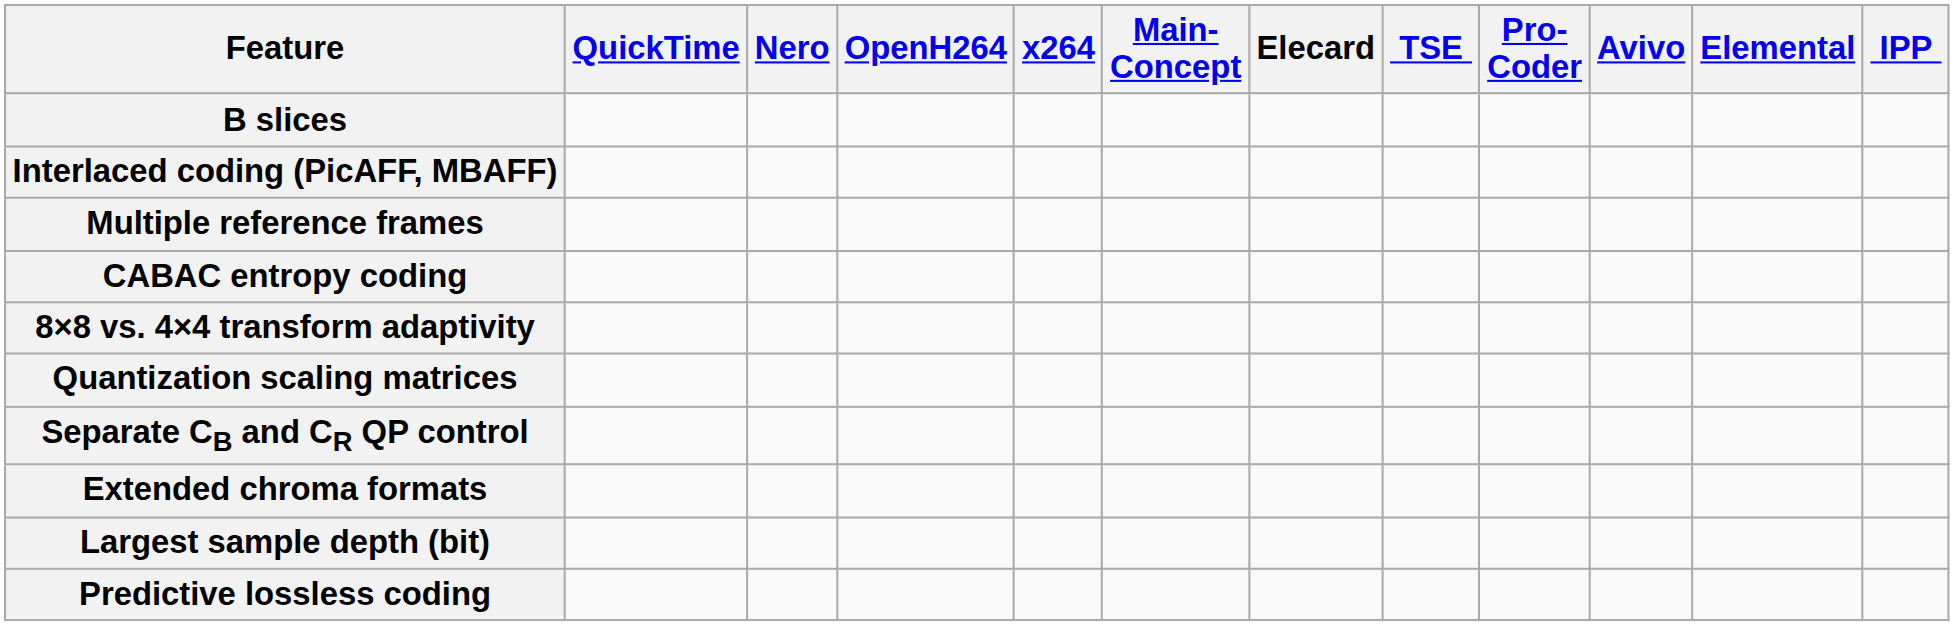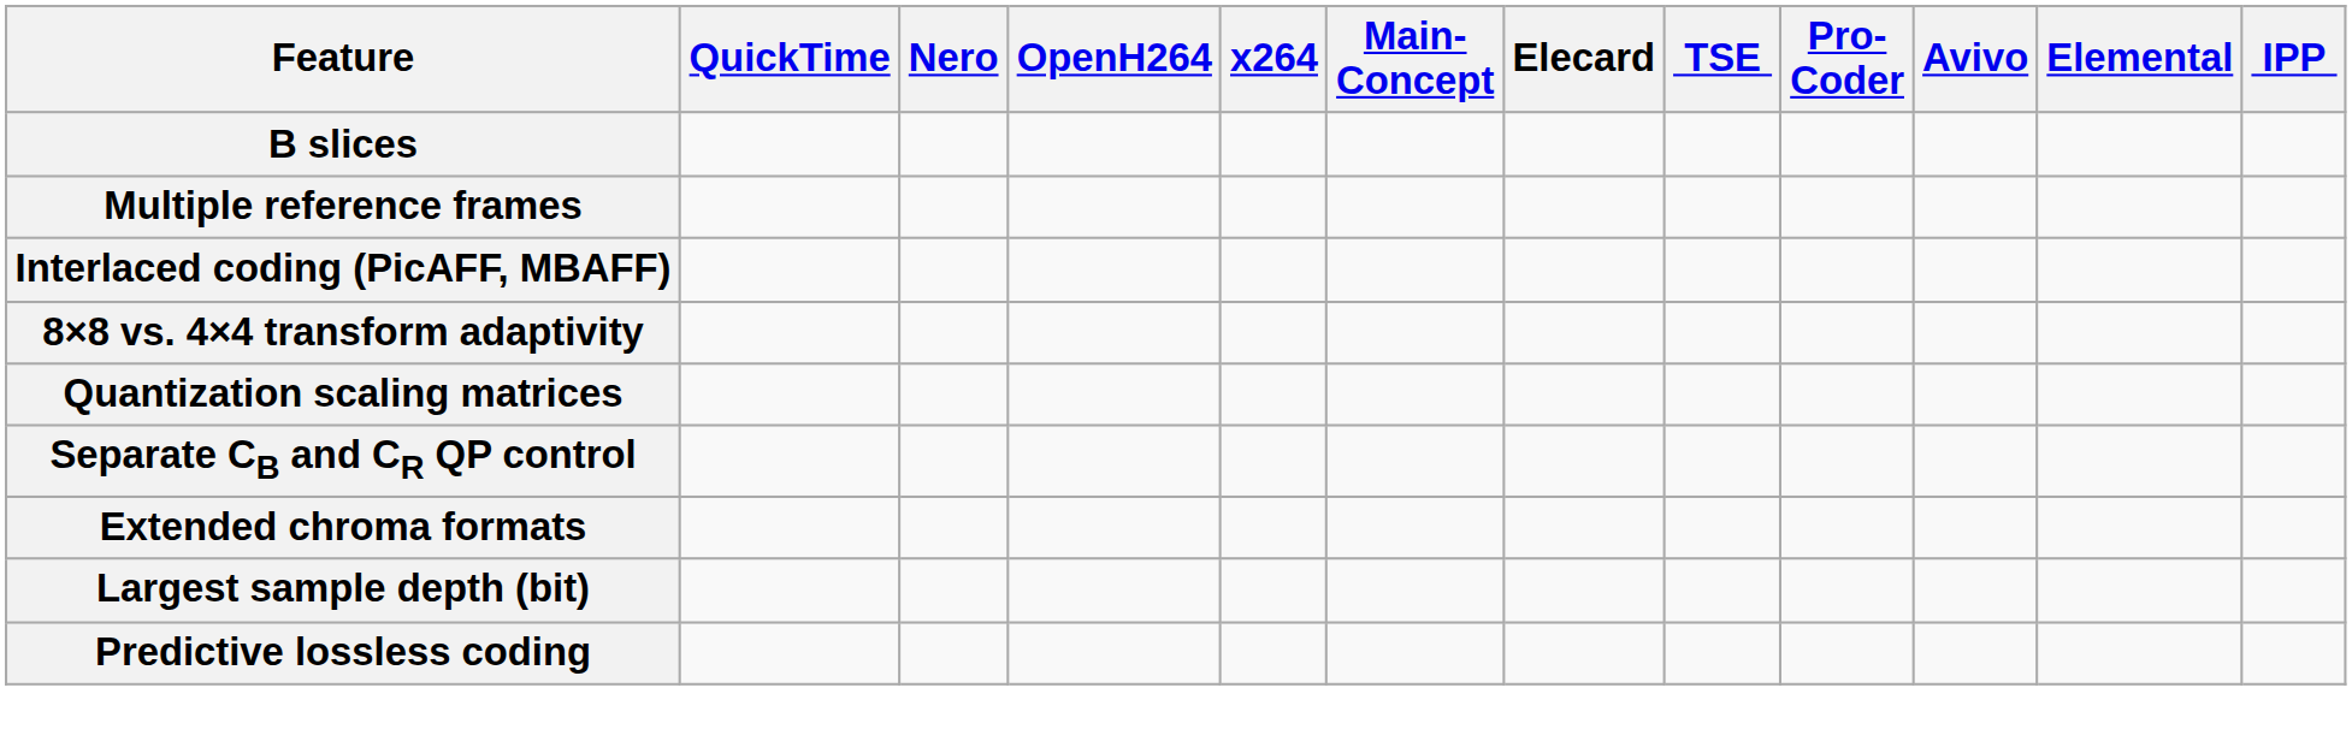 <table class="wikitable">
 <tr>
 <th>Feature</th>
 <th><a href='#'>QuickTime</a></th>
 <th><a href='#'>Nero</a></th>
 <th><a href='#'>OpenH264</a></th>
 <th><a href='#'>x264</a></th>
 <th><a href='#'>Main-<br>Concept</a></th>
 <th>Elecard</th>
 <th><a href='#'> TSE </a></th>
 <th><a href='#'>Pro-<br>Coder</a></th>
 <th><a href='#'>Avivo</a></th>
 <th><a href='#'>Elemental</a></th>
 <th><a href='#'> IPP </a></th>
 </tr>
 <tr>
 <th>B slices</th>
 <td></td>
 <td></td>
 <td></td>
 <td></td>
 <td></td>
 <td></td>
 <td></td>
 <td></td>
 <td></td>
 <td></td>
 <td></td>
 </tr>
 <tr>
-<th>Interlaced coding (PicAFF, MBAFF)</th>
-<td></td>
-<td></td>
-<td></td>
-<td></td>
-<td></td>
-<td></td>
-<td></td>
-<td></td>
-<td></td>
-<td></td>
-<td></td>
-</tr>
-<tr>
 <th>Multiple reference frames</th>
 <td></td>
 <td></td>
 <td></td>
 <td></td>
 <td></td>
 <td></td>
 <td></td>
 <td></td>
 <td></td>
 <td></td>
 <td></td>
 </tr>
 <tr>
-<th>CABAC entropy coding</th>
+<th>Interlaced coding (PicAFF, MBAFF)</th>
 <td></td>
 <td></td>
 <td></td>
 <td></td>
 <td></td>
 <td></td>
 <td></td>
 <td></td>
 <td></td>
 <td></td>
 <td></td>
 </tr>
 <tr>
 <th>8×8 vs. 4×4 transform adaptivity</th>
 <td></td>
 <td></td>
 <td></td>
 <td></td>
 <td></td>
 <td></td>
 <td></td>
 <td></td>
 <td></td>
 <td></td>
 <td></td>
 </tr>
 <tr>
 <th>Quantization scaling matrices</th>
 <td></td>
 <td></td>
 <td></td>
 <td></td>
 <td></td>
 <td></td>
 <td></td>
 <td></td>
 <td></td>
 <td></td>
 <td></td>
 </tr>
 <tr>
 <th>Separate C<sub>B</sub> and C<sub>R</sub> QP control</th>
 <td></td>
 <td></td>
 <td></td>
 <td></td>
 <td></td>
 <td></td>
 <td></td>
 <td></td>
 <td></td>
 <td></td>
 <td></td>
 </tr>
 <tr>
 <th>Extended chroma formats</th>
 <td></td>
 <td></td>
 <td></td>
 <td></td>
 <td></td>
 <td></td>
 <td></td>
 <td></td>
 <td></td>
 <td></td>
 <td></td>
 </tr>
 <tr>
 <th>Largest sample depth (bit)</th>
 <td></td>
 <td></td>
 <td></td>
 <td></td>
 <td></td>
 <td></td>
 <td></td>
 <td></td>
 <td></td>
 <td></td>
 <td></td>
 </tr>
 <tr>
 <th>Predictive lossless coding</th>
 <td></td>
 <td></td>
 <td></td>
 <td></td>
 <td></td>
 <td></td>
 <td></td>
 <td></td>
 <td></td>
 <td></td>
 <td></td>
 </tr>
 </table>
